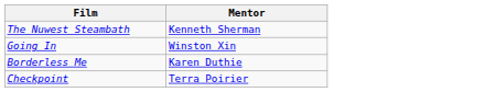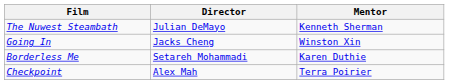 <table class="wikitable">
 <tr>
 <th style="width:200px;">Film</th>
+<th style="width:200px;">Director</th>
 <th style="width:200px;">Mentor</th>
 </tr>
 <tr>
 <td><em><a href='#'>The Nuwest Steambath</a></em></td>
+<td><a href='#'>Julian DeMayo</a></td>
 <td><a href='#'>Kenneth Sherman</a></td>
 </tr>
 <tr>
 <td><em><a href='#'>Going In</a></em></td>
+<td><a href='#'>Jacks Cheng</a></td>
 <td><a href='#'>Winston Xin</a></td>
 </tr>
 <tr>
 <td><em><a href='#'>Borderless Me</a></em></td>
+<td><a href='#'>Setareh Mohammadi</a></td>
 <td><a href='#'>Karen Duthie</a></td>
 </tr>
 <tr>
 <td><em><a href='#'>Checkpoint</a></em></td>
+<td><a href='#'>Alex Mah</a></td>
 <td><a href='#'>Terra Poirier</a></td>
 </tr>
 </table>
